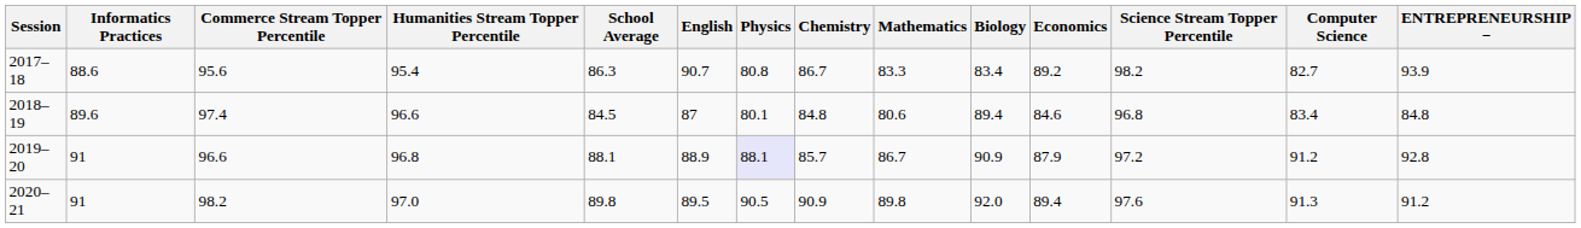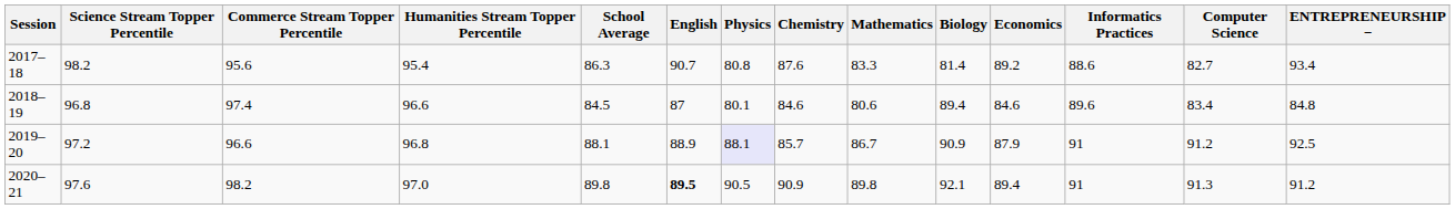 <table class="wikitable">
 <tr>
 <th>Session</th>
-<th>Informatics Practices</th>
+<th>Science Stream Topper Percentile</th>
 <th>Commerce Stream Topper Percentile</th>
 <th>Humanities Stream Topper Percentile</th>
 <th>School Average</th>
 <th>English</th>
 <th>Physics</th>
 <th>Chemistry</th>
 <th>Mathematics</th>
 <th>Biology</th>
 <th>Economics</th>
-<th>Science Stream Topper Percentile</th>
+<th>Informatics Practices</th>
 <th>Computer Science</th>
 <th>ENTREPRENEURSHIP<br>−</th>
 </tr>
 <tr>
 <td>2017–18</td>
-<td>88.6</td>
+<td>98.2</td>
 <td>95.6</td>
 <td>95.4</td>
 <td>86.3</td>
 <td>90.7</td>
 <td>80.8</td>
-<td>86.7</td>
+<td>87.6</td>
 <td>83.3</td>
-<td>83.4</td>
+<td>81.4</td>
 <td>89.2</td>
-<td>98.2</td>
+<td>88.6</td>
 <td>82.7</td>
-<td>93.9</td>
+<td>93.4</td>
 </tr>
 <tr>
 <td>2018–19</td>
-<td>89.6</td>
+<td>96.8</td>
 <td>97.4</td>
 <td>96.6</td>
 <td>84.5</td>
 <td>87</td>
 <td>80.1</td>
-<td>84.8</td>
+<td>84.6</td>
 <td>80.6</td>
 <td>89.4</td>
 <td>84.6</td>
-<td>96.8</td>
+<td>89.6</td>
 <td>83.4</td>
 <td>84.8</td>
 </tr>
 <tr>
 <td>2019–20</td>
-<td>91</td>
+<td>97.2</td>
 <td>96.6</td>
 <td>96.8</td>
 <td>88.1</td>
 <td>88.9</td>
 <td style="background: lavender;">88.1</td>
 <td>85.7</td>
 <td>86.7</td>
 <td>90.9</td>
 <td>87.9</td>
-<td>97.2</td>
+<td>91</td>
 <td>91.2</td>
-<td>92.8</td>
+<td>92.5</td>
 </tr>
 <tr>
 <td>2020–21</td>
-<td>91</td>
+<td>97.6</td>
 <td>98.2</td>
 <td>97.0</td>
 <td>89.8</td>
-<td>89.5</td>
+<td><strong>89.5</strong></td>
 <td>90.5</td>
 <td>90.9</td>
 <td>89.8</td>
-<td>92.0</td>
+<td>92.1</td>
 <td>89.4</td>
-<td>97.6</td>
+<td>91</td>
 <td>91.3</td>
 <td>91.2</td>
 </tr>
 </table>
